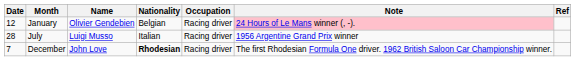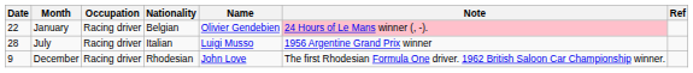 <table class="wikitable" style="font-size:85%;">
 <tr>
 <th>Date</th>
 <th>Month</th>
+<th>Occupation</th>
+<th>Nationality</th>
 <th>Name</th>
-<th>Nationality</th>
-<th>Occupation</th>
 <th>Note</th>
 <th>Ref</th>
 </tr>
 <tr>
-<td>12</td>
+<td>22</td>
 <td>January</td>
+<td>Racing driver</td>
+<td>Belgian</td>
 <td><a href='#'>Olivier Gendebien</a></td>
-<td>Belgian</td>
-<td>Racing driver</td>
 <td style="background: pink;"><a href='#'>24 Hours of Le Mans</a> winner (, -).</td>
 <td></td>
 </tr>
 <tr>
 <td>28</td>
 <td>July</td>
+<td>Racing driver</td>
+<td>Italian</td>
 <td><a href='#'>Luigi Musso</a></td>
-<td>Italian</td>
-<td>Racing driver</td>
 <td><a href='#'>1956 Argentine Grand Prix</a> winner</td>
 <td></td>
 </tr>
 <tr>
-<td>7</td>
+<td>9</td>
 <td>December</td>
+<td>Racing driver</td>
+<td>Rhodesian</td>
 <td><a href='#'>John Love</a></td>
-<td><strong>Rhodesian</strong></td>
-<td>Racing driver</td>
 <td>The first Rhodesian <a href='#'>Formula One</a> driver. <a href='#'>1962 British Saloon Car Championship</a> winner.</td>
 <td></td>
 </tr>
 </table>
